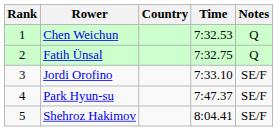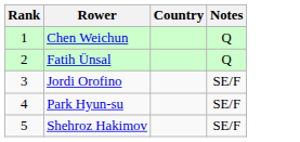 <table class="wikitable" style="text-align:center">
 <tr>
 <th>Rank</th>
 <th>Rower</th>
 <th>Country</th>
-<th>Time</th>
 <th>Notes</th>
 </tr>
 <tr bgcolor=ccffcc>
 <td>1</td>
 <td align="left"><a href='#'>Chen Weichun</a></td>
 <td align="left"></td>
-<td>7:32.53</td>
 <td>Q</td>
 </tr>
 <tr bgcolor=ccffcc>
 <td>2</td>
 <td align="left"><a href='#'>Fatih Ünsal</a></td>
 <td align="left"></td>
-<td>7:32.75</td>
 <td>Q</td>
 </tr>
 <tr>
 <td>3</td>
 <td align="left"><a href='#'>Jordi Orofino</a></td>
 <td align="left"></td>
-<td>7:33.10</td>
 <td>SE/F</td>
 </tr>
 <tr>
 <td>4</td>
 <td align="left"><a href='#'>Park Hyun-su</a></td>
 <td align="left"></td>
-<td>7:47.37</td>
 <td>SE/F</td>
 </tr>
 <tr>
 <td>5</td>
 <td align="left"><a href='#'>Shehroz Hakimov</a></td>
 <td align="left"></td>
-<td>8:04.41</td>
 <td>SE/F</td>
 </tr>
 </table>
